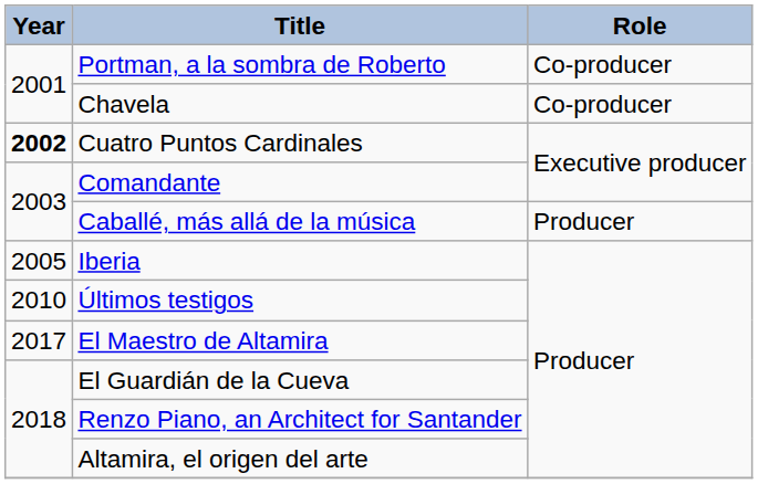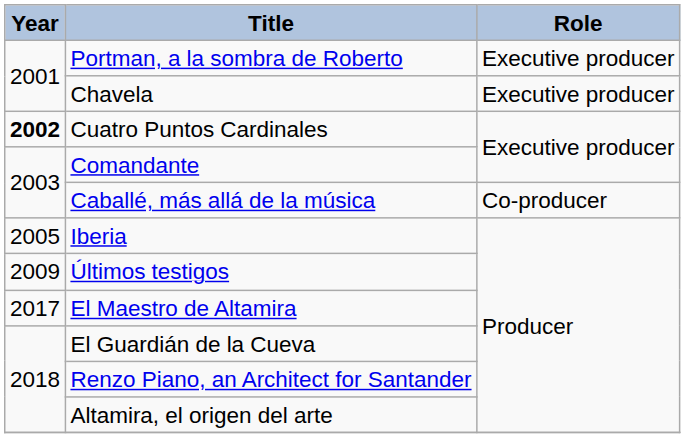 <table class="wikitable" style="font-size:95%;">
 <tr>
 <th style="background:#B0C4DE;">Year</th>
 <th style="background:#B0C4DE;">Title</th>
 <th style="background:#B0C4DE;">Role</th>
 </tr>
 <tr>
 <td rowspan=2>2001</td>
 <td><a href='#'>Portman, a la sombra de Roberto</a></td>
-<td>Co-producer</td>
+<td>Executive producer</td>
 </tr>
 <tr>
 <td>Chavela</td>
-<td>Co-producer</td>
+<td>Executive producer</td>
 </tr>
 <tr>
 <td><strong>2002</strong></td>
 <td>Cuatro Puntos Cardinales</td>
 <td rowspan=2>Executive producer</td>
 </tr>
 <tr>
 <td rowspan=2>2003</td>
 <td><a href='#'>Comandante</a></td>
 </tr>
 <tr>
 <td><a href='#'>Caballé, más allá de la música</a></td>
-<td>Producer</td>
+<td>Co-producer</td>
 </tr>
 <tr>
 <td>2005</td>
 <td><a href='#'>Iberia</a></td>
 <td rowspan=6>Producer</td>
 </tr>
 <tr>
-<td>2010</td>
+<td>2009</td>
 <td><a href='#'>Últimos testigos</a></td>
 </tr>
 <tr>
 <td>2017</td>
 <td><a href='#'>El Maestro de Altamira</a></td>
 </tr>
 <tr>
 <td rowspan=3>2018</td>
 <td>El Guardián de la Cueva</td>
 </tr>
 <tr>
 <td><a href='#'>Renzo Piano, an Architect for Santander</a></td>
 </tr>
 <tr>
 <td>Altamira, el origen del arte</td>
 </tr>
 <tr>
 </tr>
 </table>
